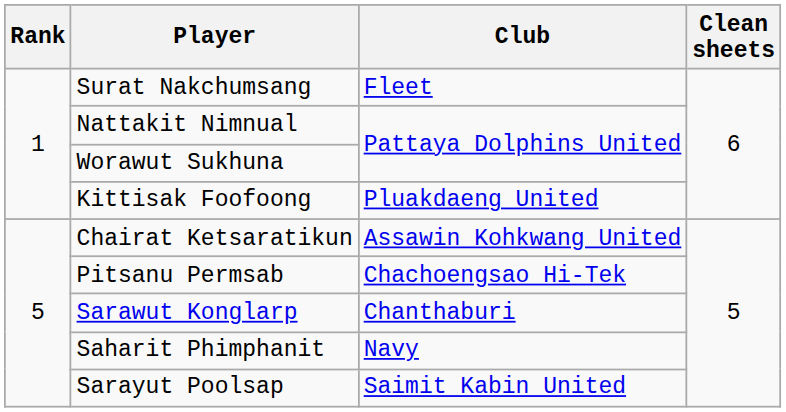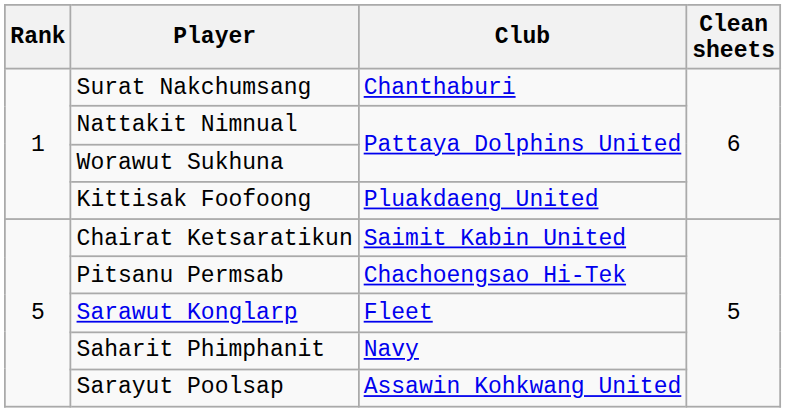 <table class="wikitable" style="text-align:center">
 <tr>
 <th>Rank</th>
 <th>Player</th>
 <th>Club</th>
 <th>Clean<br>sheets</th>
 </tr>
 <tr>
 <td rowspan="4">1</td>
 <td align="left"> Surat Nakchumsang</td>
-<td align="left"><a href='#'>Fleet</a></td>
+<td align="left"><a href='#'>Chanthaburi</a></td>
 <td rowspan="4">6</td>
 </tr>
 <tr>
 <td align="left"> Nattakit Nimnual</td>
 <td align="left"rowspan="2"><a href='#'>Pattaya Dolphins United</a></td>
 </tr>
 <tr>
 <td align="left"> Worawut Sukhuna</td>
 </tr>
 <tr>
 <td align="left"> Kittisak Foofoong</td>
 <td align="left"><a href='#'>Pluakdaeng United</a></td>
 </tr>
 <tr>
 <td rowspan="5">5</td>
 <td align="left"> Chairat Ketsaratikun</td>
-<td align="left"><a href='#'>Assawin Kohkwang United</a></td>
+<td align="left"><a href='#'>Saimit Kabin United</a></td>
 <td rowspan="5">5</td>
 </tr>
 <tr>
 <td align="left"> Pitsanu Permsab</td>
 <td align="left"><a href='#'>Chachoengsao Hi-Tek</a></td>
 </tr>
 <tr>
 <td align="left"> <a href='#'>Sarawut Konglarp</a></td>
-<td align="left"><a href='#'>Chanthaburi</a></td>
+<td align="left"><a href='#'>Fleet</a></td>
 </tr>
 <tr>
 <td align="left"> Saharit Phimphanit</td>
 <td align="left"><a href='#'>Navy</a></td>
 </tr>
 <tr>
 <td align="left"> Sarayut Poolsap</td>
-<td align="left"><a href='#'>Saimit Kabin United</a></td>
+<td align="left"><a href='#'>Assawin Kohkwang United</a></td>
 </tr>
 </table>
